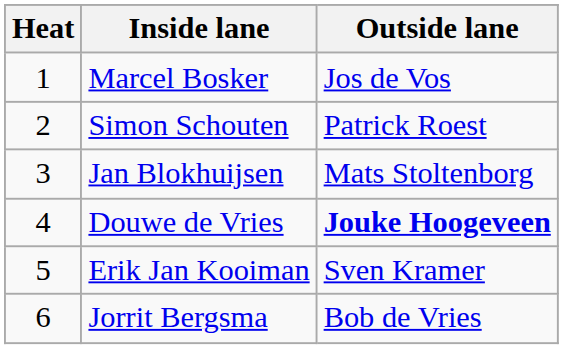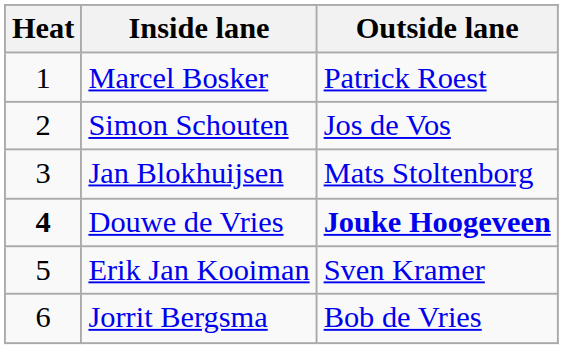 <table class="wikitable">
 <tr>
 <th>Heat</th>
 <th>Inside lane</th>
 <th>Outside lane</th>
 </tr>
 <tr>
 <td align="center">1</td>
 <td><a href='#'>Marcel Bosker</a></td>
-<td><a href='#'>Jos de Vos</a></td>
+<td><a href='#'>Patrick Roest</a></td>
 </tr>
 <tr>
 <td align="center">2</td>
 <td><a href='#'>Simon Schouten</a></td>
-<td><a href='#'>Patrick Roest</a></td>
+<td><a href='#'>Jos de Vos</a></td>
 </tr>
 <tr>
 <td align="center">3</td>
 <td><a href='#'>Jan Blokhuijsen</a></td>
 <td><a href='#'>Mats Stoltenborg</a></td>
 </tr>
 <tr>
-<td align="center">4</td>
+<td align="center"><strong>4</strong></td>
 <td><a href='#'>Douwe de Vries</a></td>
 <td><strong><a href='#'>Jouke Hoogeveen</a></strong></td>
 </tr>
 <tr>
 <td align="center">5</td>
 <td><a href='#'>Erik Jan Kooiman</a></td>
 <td><a href='#'>Sven Kramer</a></td>
 </tr>
 <tr>
 <td align="center">6</td>
 <td><a href='#'>Jorrit Bergsma</a></td>
 <td><a href='#'>Bob de Vries</a></td>
 </tr>
 </table>
